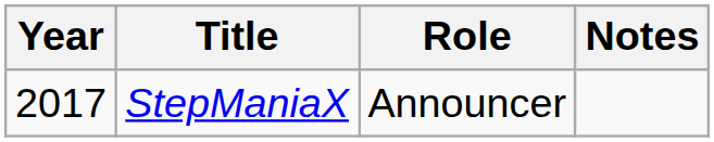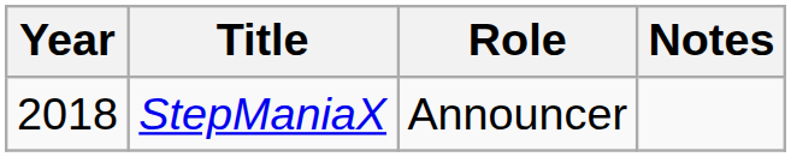 <table class="wikitable">
 <tr>
 <th>Year</th>
 <th>Title</th>
 <th>Role</th>
 <th>Notes</th>
 </tr>
 <tr>
-<td>2017</td>
+<td>2018</td>
 <td><em><a href='#'>StepManiaX</a></em></td>
 <td>Announcer</td>
 <td></td>
 </tr>
 </table>
